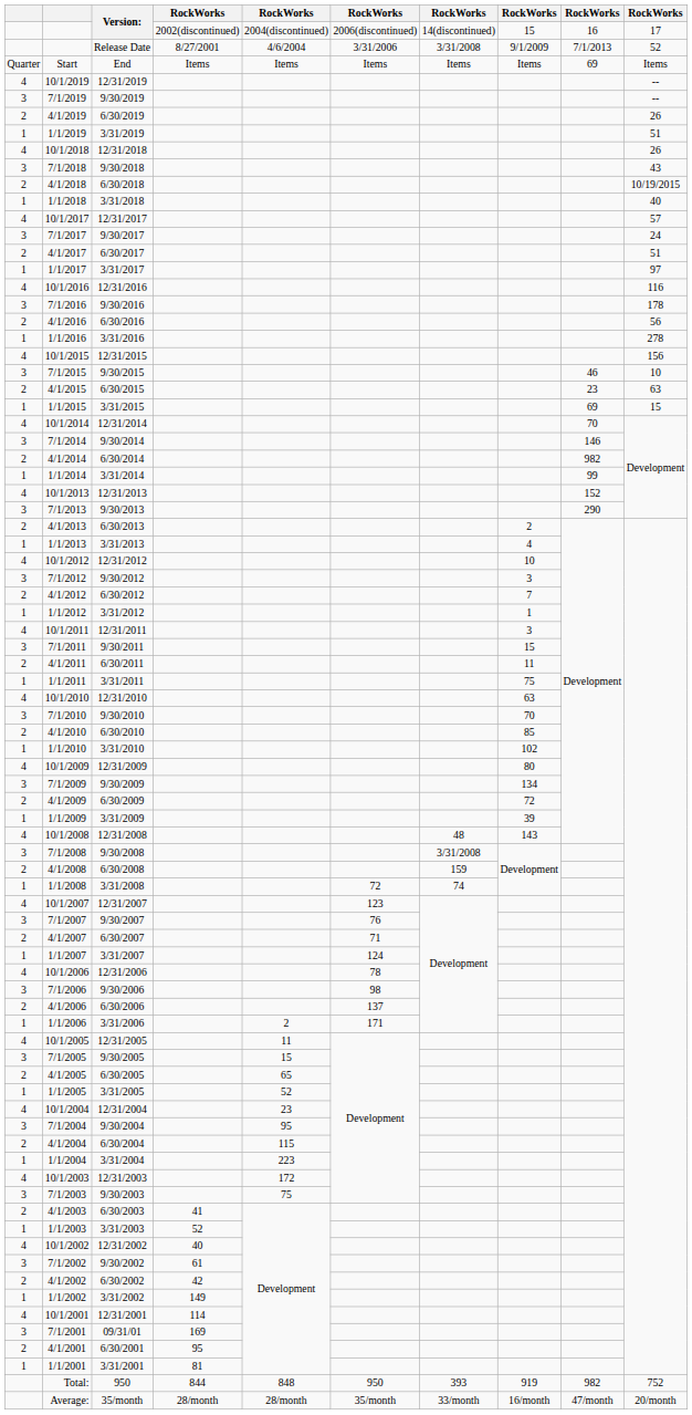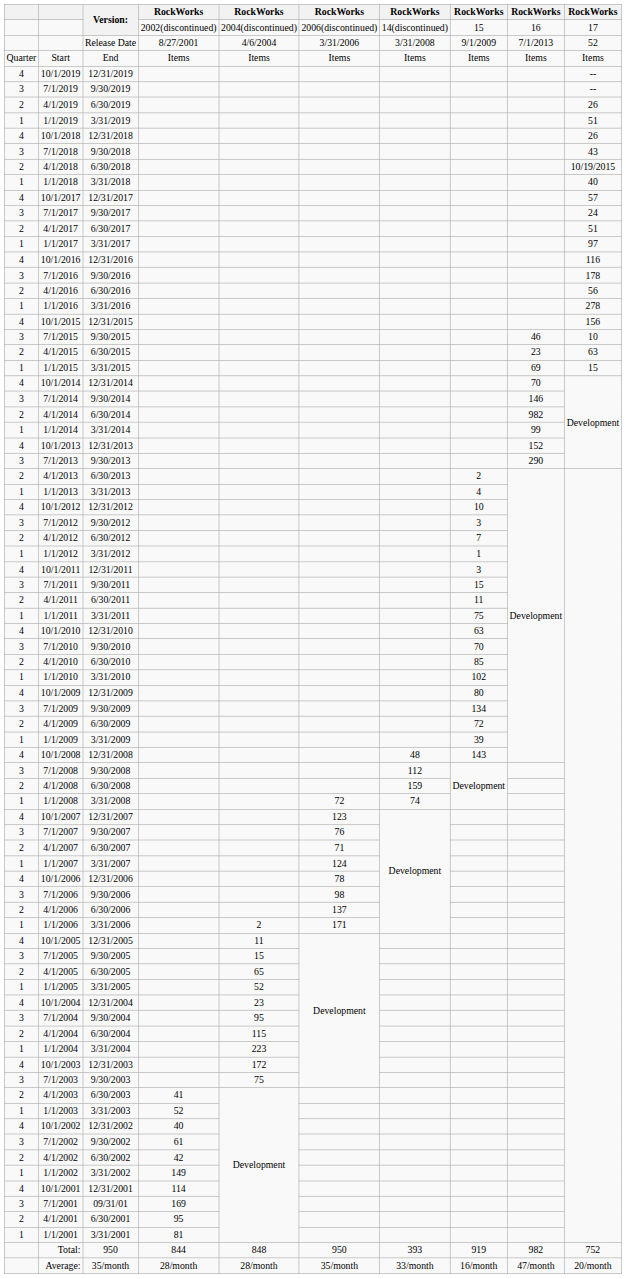 <table class="wikitable">
 <tr>
 <th style="text-align: center;"></th>
 <th style="text-align: center;"></th>
 <th rowspan="2" style="text-align: center;">Version:</th>
 <th style="text-align: center;">RockWorks</th>
 <th style="text-align: center;">RockWorks</th>
 <th style="text-align: center;">RockWorks</th>
 <th style="text-align: center;">RockWorks</th>
 <th style="text-align: center;">RockWorks</th>
 <th style="text-align: center;">RockWorks</th>
 <th style="text-align: center;">RockWorks</th>
 </tr>
 <tr style="text-align: center;">
 <td></td>
 <td></td>
 <td>2002(discontinued)</td>
 <td>2004(discontinued)</td>
 <td>2006(discontinued)</td>
 <td>14(discontinued)</td>
 <td>15</td>
 <td>16</td>
 <td>17</td>
 </tr>
 <tr style="text-align: center;">
 <td></td>
 <td></td>
 <td>Release Date</td>
 <td>8/27/2001</td>
 <td>4/6/2004</td>
 <td>3/31/2006</td>
 <td>3/31/2008</td>
 <td>9/1/2009</td>
 <td>7/1/2013</td>
 <td>52</td>
 </tr>
 <tr style="text-align: center;">
 <td>Quarter</td>
 <td>Start</td>
 <td>End</td>
 <td>Items</td>
 <td>Items</td>
 <td>Items</td>
 <td>Items</td>
 <td>Items</td>
-<td>69</td>
+<td>Items</td>
 <td>Items</td>
 </tr>
 <tr style="text-align: center;">
 <td>4</td>
 <td>10/1/2019</td>
 <td>12/31/2019</td>
 <td></td>
 <td></td>
 <td></td>
 <td></td>
 <td></td>
 <td></td>
 <td>--</td>
 </tr>
 <tr style="text-align: center;">
 <td>3</td>
 <td>7/1/2019</td>
 <td>9/30/2019</td>
 <td></td>
 <td></td>
 <td></td>
 <td></td>
 <td></td>
 <td></td>
 <td>--</td>
 </tr>
 <tr style="text-align: center;">
 <td>2</td>
 <td>4/1/2019</td>
 <td>6/30/2019</td>
 <td></td>
 <td></td>
 <td></td>
 <td></td>
 <td></td>
 <td></td>
 <td>26</td>
 </tr>
 <tr style="text-align: center;">
 <td>1</td>
 <td>1/1/2019</td>
 <td>3/31/2019</td>
 <td></td>
 <td></td>
 <td></td>
 <td></td>
 <td></td>
 <td></td>
 <td>51</td>
 </tr>
 <tr style="text-align: center;">
 <td>4</td>
 <td>10/1/2018</td>
 <td>12/31/2018</td>
 <td></td>
 <td></td>
 <td></td>
 <td></td>
 <td></td>
 <td></td>
 <td>26</td>
 </tr>
 <tr style="text-align: center;">
 <td>3</td>
 <td>7/1/2018</td>
 <td>9/30/2018</td>
 <td></td>
 <td></td>
 <td></td>
 <td></td>
 <td></td>
 <td></td>
 <td>43</td>
 </tr>
 <tr style="text-align: center;">
 <td>2</td>
 <td>4/1/2018</td>
 <td>6/30/2018</td>
 <td></td>
 <td></td>
 <td></td>
 <td></td>
 <td></td>
 <td></td>
 <td>10/19/2015</td>
 </tr>
 <tr style="text-align: center;">
 <td>1</td>
 <td>1/1/2018</td>
 <td>3/31/2018</td>
 <td></td>
 <td></td>
 <td></td>
 <td></td>
 <td></td>
 <td></td>
 <td>40</td>
 </tr>
 <tr style="text-align: center;">
 <td>4</td>
 <td>10/1/2017</td>
 <td>12/31/2017</td>
 <td></td>
 <td></td>
 <td></td>
 <td></td>
 <td></td>
 <td></td>
 <td>57</td>
 </tr>
 <tr style="text-align: center;">
 <td>3</td>
 <td>7/1/2017</td>
 <td>9/30/2017</td>
 <td></td>
 <td></td>
 <td></td>
 <td></td>
 <td></td>
 <td></td>
 <td>24</td>
 </tr>
 <tr style="text-align: center;">
 <td>2</td>
 <td>4/1/2017</td>
 <td>6/30/2017</td>
 <td></td>
 <td></td>
 <td></td>
 <td></td>
 <td></td>
 <td></td>
 <td>51</td>
 </tr>
 <tr style="text-align: center;">
 <td>1</td>
 <td>1/1/2017</td>
 <td>3/31/2017</td>
 <td></td>
 <td></td>
 <td></td>
 <td></td>
 <td></td>
 <td></td>
 <td>97</td>
 </tr>
 <tr style="text-align: center;">
 <td>4</td>
 <td>10/1/2016</td>
 <td>12/31/2016</td>
 <td></td>
 <td></td>
 <td></td>
 <td></td>
 <td></td>
 <td></td>
 <td>116</td>
 </tr>
 <tr style="text-align: center;">
 <td>3</td>
 <td>7/1/2016</td>
 <td>9/30/2016</td>
 <td></td>
 <td></td>
 <td></td>
 <td></td>
 <td></td>
 <td></td>
 <td>178</td>
 </tr>
 <tr style="text-align: center;">
 <td>2</td>
 <td>4/1/2016</td>
 <td>6/30/2016</td>
 <td></td>
 <td></td>
 <td></td>
 <td></td>
 <td></td>
 <td></td>
 <td>56</td>
 </tr>
 <tr style="text-align: center;">
 <td>1</td>
 <td>1/1/2016</td>
 <td>3/31/2016</td>
 <td></td>
 <td></td>
 <td></td>
 <td></td>
 <td></td>
 <td></td>
 <td>278</td>
 </tr>
 <tr style="text-align: center;">
 <td>4</td>
 <td>10/1/2015</td>
 <td>12/31/2015</td>
 <td></td>
 <td></td>
 <td></td>
 <td></td>
 <td></td>
 <td></td>
 <td>156</td>
 </tr>
 <tr style="text-align: center;">
 <td>3</td>
 <td>7/1/2015</td>
 <td>9/30/2015</td>
 <td></td>
 <td></td>
 <td></td>
 <td></td>
 <td></td>
 <td>46</td>
 <td>10</td>
 </tr>
 <tr style="text-align: center;">
 <td>2</td>
 <td>4/1/2015</td>
 <td>6/30/2015</td>
 <td></td>
 <td></td>
 <td></td>
 <td></td>
 <td></td>
 <td>23</td>
 <td>63</td>
 </tr>
 <tr style="text-align: center;">
 <td>1</td>
 <td>1/1/2015</td>
 <td>3/31/2015</td>
 <td></td>
 <td></td>
 <td></td>
 <td></td>
 <td></td>
 <td>69</td>
 <td>15</td>
 </tr>
 <tr style="text-align: center;">
 <td>4</td>
 <td>10/1/2014</td>
 <td>12/31/2014</td>
 <td></td>
 <td></td>
 <td></td>
 <td></td>
 <td></td>
 <td>70</td>
 <td rowspan="6">Development</td>
 </tr>
 <tr style="text-align: center;">
 <td>3</td>
 <td>7/1/2014</td>
 <td>9/30/2014</td>
 <td></td>
 <td></td>
 <td></td>
 <td></td>
 <td></td>
 <td>146</td>
 </tr>
 <tr style="text-align: center;">
 <td>2</td>
 <td>4/1/2014</td>
 <td>6/30/2014</td>
 <td></td>
 <td></td>
 <td></td>
 <td></td>
 <td></td>
 <td style="text-align: center;">982</td>
 </tr>
 <tr style="text-align: center;">
 <td>1</td>
 <td>1/1/2014</td>
 <td>3/31/2014</td>
 <td></td>
 <td></td>
 <td></td>
 <td></td>
 <td></td>
 <td>99</td>
 </tr>
 <tr style="text-align: center;">
 <td>4</td>
 <td>10/1/2013</td>
 <td>12/31/2013</td>
 <td></td>
 <td></td>
 <td></td>
 <td></td>
 <td></td>
 <td>152</td>
 </tr>
 <tr style="text-align: center;">
 <td>3</td>
 <td>7/1/2013</td>
 <td>9/30/2013</td>
 <td></td>
 <td></td>
 <td></td>
 <td></td>
 <td></td>
 <td>290</td>
 </tr>
 <tr style="text-align: center;">
 <td>2</td>
 <td>4/1/2013</td>
 <td>6/30/2013</td>
 <td></td>
 <td></td>
 <td></td>
 <td></td>
 <td>2</td>
 <td rowspan="19">Development</td>
 </tr>
 <tr style="text-align: center;">
 <td>1</td>
 <td>1/1/2013</td>
 <td>3/31/2013</td>
 <td></td>
 <td></td>
 <td></td>
 <td></td>
 <td>4</td>
 </tr>
 <tr style="text-align: center;">
 <td>4</td>
 <td>10/1/2012</td>
 <td>12/31/2012</td>
 <td></td>
 <td></td>
 <td></td>
 <td></td>
 <td>10</td>
 </tr>
 <tr style="text-align: center;">
 <td>3</td>
 <td>7/1/2012</td>
 <td>9/30/2012</td>
 <td></td>
 <td></td>
 <td></td>
 <td></td>
 <td>3</td>
 </tr>
 <tr style="text-align: center;">
 <td>2</td>
 <td>4/1/2012</td>
 <td>6/30/2012</td>
 <td></td>
 <td></td>
 <td></td>
 <td></td>
 <td>7</td>
 </tr>
 <tr style="text-align: center;">
 <td>1</td>
 <td>1/1/2012</td>
 <td>3/31/2012</td>
 <td></td>
 <td></td>
 <td></td>
 <td></td>
 <td>1</td>
 </tr>
 <tr style="text-align: center;">
 <td>4</td>
 <td>10/1/2011</td>
 <td>12/31/2011</td>
 <td></td>
 <td></td>
 <td></td>
 <td></td>
 <td>3</td>
 </tr>
 <tr style="text-align: center;">
 <td>3</td>
 <td>7/1/2011</td>
 <td>9/30/2011</td>
 <td></td>
 <td></td>
 <td></td>
 <td></td>
 <td>15</td>
 </tr>
 <tr style="text-align: center;">
 <td>2</td>
 <td>4/1/2011</td>
 <td>6/30/2011</td>
 <td></td>
 <td></td>
 <td></td>
 <td></td>
 <td>11</td>
 </tr>
 <tr style="text-align: center;">
 <td>1</td>
 <td>1/1/2011</td>
 <td>3/31/2011</td>
 <td></td>
 <td></td>
 <td></td>
 <td></td>
 <td>75</td>
 </tr>
 <tr style="text-align: center;">
 <td>4</td>
 <td>10/1/2010</td>
 <td>12/31/2010</td>
 <td></td>
 <td></td>
 <td></td>
 <td></td>
 <td>63</td>
 </tr>
 <tr style="text-align: center;">
 <td>3</td>
 <td>7/1/2010</td>
 <td>9/30/2010</td>
 <td></td>
 <td></td>
 <td></td>
 <td></td>
 <td>70</td>
 </tr>
 <tr style="text-align: center;">
 <td>2</td>
 <td>4/1/2010</td>
 <td>6/30/2010</td>
 <td></td>
 <td></td>
 <td></td>
 <td></td>
 <td>85</td>
 </tr>
 <tr style="text-align: center;">
 <td>1</td>
 <td>1/1/2010</td>
 <td>3/31/2010</td>
 <td></td>
 <td></td>
 <td></td>
 <td></td>
 <td>102</td>
 </tr>
 <tr style="text-align: center;">
 <td>4</td>
 <td>10/1/2009</td>
 <td>12/31/2009</td>
 <td></td>
 <td></td>
 <td></td>
 <td></td>
 <td>80</td>
 </tr>
 <tr style="text-align: center;">
 <td>3</td>
 <td>7/1/2009</td>
 <td>9/30/2009</td>
 <td></td>
 <td></td>
 <td></td>
 <td></td>
 <td>134</td>
 </tr>
 <tr style="text-align: center;">
 <td>2</td>
 <td>4/1/2009</td>
 <td>6/30/2009</td>
 <td></td>
 <td></td>
 <td></td>
 <td></td>
 <td>72</td>
 </tr>
 <tr style="text-align: center;">
 <td>1</td>
 <td>1/1/2009</td>
 <td>3/31/2009</td>
 <td></td>
 <td></td>
 <td></td>
 <td></td>
 <td>39</td>
 </tr>
 <tr style="text-align: center;">
 <td>4</td>
 <td>10/1/2008</td>
 <td>12/31/2008</td>
 <td></td>
 <td></td>
 <td></td>
 <td>48</td>
 <td>143</td>
 </tr>
 <tr style="text-align: center;">
 <td>3</td>
 <td>7/1/2008</td>
 <td>9/30/2008</td>
 <td></td>
 <td></td>
 <td></td>
-<td>3/31/2008</td>
+<td>112</td>
 <td rowspan="3">Development</td>
 <td></td>
 </tr>
 <tr style="text-align: center;">
 <td>2</td>
 <td>4/1/2008</td>
 <td>6/30/2008</td>
 <td></td>
 <td></td>
 <td></td>
 <td>159</td>
 <td></td>
 </tr>
 <tr style="text-align: center;">
 <td>1</td>
 <td>1/1/2008</td>
 <td>3/31/2008</td>
 <td></td>
 <td></td>
 <td>72</td>
 <td>74</td>
 <td></td>
 </tr>
 <tr style="text-align: center;">
 <td>4</td>
 <td>10/1/2007</td>
 <td>12/31/2007</td>
 <td></td>
 <td></td>
 <td>123</td>
 <td rowspan="8">Development</td>
 <td></td>
 <td></td>
 </tr>
 <tr style="text-align: center;">
 <td>3</td>
 <td>7/1/2007</td>
 <td>9/30/2007</td>
 <td></td>
 <td></td>
 <td>76</td>
 <td></td>
 <td></td>
 </tr>
 <tr style="text-align: center;">
 <td>2</td>
 <td>4/1/2007</td>
 <td>6/30/2007</td>
 <td></td>
 <td></td>
 <td>71</td>
 <td></td>
 <td></td>
 </tr>
 <tr style="text-align: center;">
 <td>1</td>
 <td>1/1/2007</td>
 <td>3/31/2007</td>
 <td></td>
 <td></td>
 <td>124</td>
 <td></td>
 <td></td>
 </tr>
 <tr style="text-align: center;">
 <td>4</td>
 <td>10/1/2006</td>
 <td>12/31/2006</td>
 <td></td>
 <td></td>
 <td>78</td>
 <td></td>
 <td></td>
 </tr>
 <tr style="text-align: center;">
 <td>3</td>
 <td>7/1/2006</td>
 <td>9/30/2006</td>
 <td></td>
 <td></td>
 <td>98</td>
 <td></td>
 <td></td>
 </tr>
 <tr style="text-align: center;">
 <td>2</td>
 <td>4/1/2006</td>
 <td>6/30/2006</td>
 <td></td>
 <td></td>
 <td>137</td>
 <td></td>
 <td></td>
 </tr>
 <tr style="text-align: center;">
 <td>1</td>
 <td>1/1/2006</td>
 <td>3/31/2006</td>
 <td></td>
 <td>2</td>
 <td>171</td>
 <td></td>
 <td></td>
 </tr>
 <tr style="text-align: center;">
 <td>4</td>
 <td>10/1/2005</td>
 <td>12/31/2005</td>
 <td></td>
 <td>11</td>
 <td rowspan="10">Development</td>
 <td></td>
 <td></td>
 <td></td>
 </tr>
 <tr style="text-align: center;">
 <td>3</td>
 <td>7/1/2005</td>
 <td>9/30/2005</td>
 <td></td>
 <td>15</td>
 <td></td>
 <td></td>
 <td></td>
 </tr>
 <tr style="text-align: center;">
 <td>2</td>
 <td>4/1/2005</td>
 <td>6/30/2005</td>
 <td></td>
 <td>65</td>
 <td></td>
 <td></td>
 <td></td>
 </tr>
 <tr style="text-align: center;">
 <td>1</td>
 <td>1/1/2005</td>
 <td>3/31/2005</td>
 <td></td>
 <td>52</td>
 <td></td>
 <td></td>
 <td></td>
 </tr>
 <tr style="text-align: center;">
 <td>4</td>
 <td>10/1/2004</td>
 <td>12/31/2004</td>
 <td></td>
 <td>23</td>
 <td></td>
 <td></td>
 <td></td>
 </tr>
 <tr style="text-align: center;">
 <td>3</td>
 <td>7/1/2004</td>
 <td>9/30/2004</td>
 <td></td>
 <td>95</td>
 <td></td>
 <td></td>
 <td></td>
 </tr>
 <tr style="text-align: center;">
 <td>2</td>
 <td>4/1/2004</td>
 <td>6/30/2004</td>
 <td></td>
 <td>115</td>
 <td></td>
 <td></td>
 <td></td>
 </tr>
 <tr style="text-align: center;">
 <td>1</td>
 <td>1/1/2004</td>
 <td>3/31/2004</td>
 <td></td>
 <td>223</td>
 <td></td>
 <td></td>
 <td></td>
 </tr>
 <tr style="text-align: center;">
 <td>4</td>
 <td>10/1/2003</td>
 <td>12/31/2003</td>
 <td></td>
 <td>172</td>
 <td></td>
 <td></td>
 <td></td>
 </tr>
 <tr style="text-align: center;">
 <td>3</td>
 <td>7/1/2003</td>
 <td>9/30/2003</td>
 <td></td>
 <td>75</td>
 <td></td>
 <td></td>
 <td></td>
 </tr>
 <tr style="text-align: center;">
 <td>2</td>
 <td>4/1/2003</td>
 <td>6/30/2003</td>
 <td>41</td>
 <td rowspan="10">Development</td>
 <td></td>
 <td></td>
 <td></td>
 <td></td>
 </tr>
 <tr style="text-align: center;">
 <td>1</td>
 <td>1/1/2003</td>
 <td>3/31/2003</td>
 <td>52</td>
 <td></td>
 <td></td>
 <td></td>
 <td></td>
 </tr>
 <tr style="text-align: center;">
 <td>4</td>
 <td>10/1/2002</td>
 <td>12/31/2002</td>
 <td>40</td>
 <td></td>
 <td></td>
 <td></td>
 <td></td>
 </tr>
 <tr style="text-align: center;">
 <td>3</td>
 <td>7/1/2002</td>
 <td>9/30/2002</td>
 <td>61</td>
 <td></td>
 <td></td>
 <td></td>
 <td></td>
 </tr>
 <tr style="text-align: center;">
 <td>2</td>
 <td>4/1/2002</td>
 <td>6/30/2002</td>
 <td>42</td>
 <td></td>
 <td></td>
 <td></td>
 <td></td>
 </tr>
 <tr style="text-align: center;">
 <td>1</td>
 <td>1/1/2002</td>
 <td>3/31/2002</td>
 <td>149</td>
 <td></td>
 <td></td>
 <td></td>
 <td></td>
 </tr>
 <tr style="text-align: center;">
 <td>4</td>
 <td>10/1/2001</td>
 <td>12/31/2001</td>
 <td>114</td>
 <td></td>
 <td></td>
 <td></td>
 <td></td>
 </tr>
 <tr style="text-align: center;">
 <td>3</td>
 <td>7/1/2001</td>
 <td>09/31/01</td>
 <td>169</td>
 <td></td>
 <td></td>
 <td></td>
 <td></td>
 </tr>
 <tr style="text-align: center;">
 <td>2</td>
 <td>4/1/2001</td>
 <td>6/30/2001</td>
 <td>95</td>
 <td></td>
 <td></td>
 <td></td>
 <td></td>
 </tr>
 <tr style="text-align: center;">
 <td>1</td>
 <td>1/1/2001</td>
 <td>3/31/2001</td>
 <td>81</td>
 <td></td>
 <td></td>
 <td></td>
 <td></td>
 </tr>
 <tr>
 <td style="text-align: center;"></td>
 <td style="text-align: right;">Total:</td>
 <td style="text-align: center;">950</td>
 <td style="text-align: center;">844</td>
 <td style="text-align: center;">848</td>
 <td style="text-align: center;">950</td>
 <td style="text-align: center;">393</td>
 <td style="text-align: center;">919</td>
 <td style="text-align: center;">982</td>
 <td style="text-align: center;">752</td>
 </tr>
 <tr>
 <td style="text-align: center;"></td>
 <td style="text-align: right;">Average:</td>
 <td style="text-align: center;">35/month</td>
 <td style="text-align: center;">28/month</td>
 <td style="text-align: center;">28/month</td>
 <td style="text-align: center;">35/month</td>
 <td style="text-align: center;">33/month</td>
 <td style="text-align: center;">16/month</td>
 <td style="text-align: center;">47/month</td>
 <td style="text-align: center;">20/month</td>
 </tr>
 </table>
